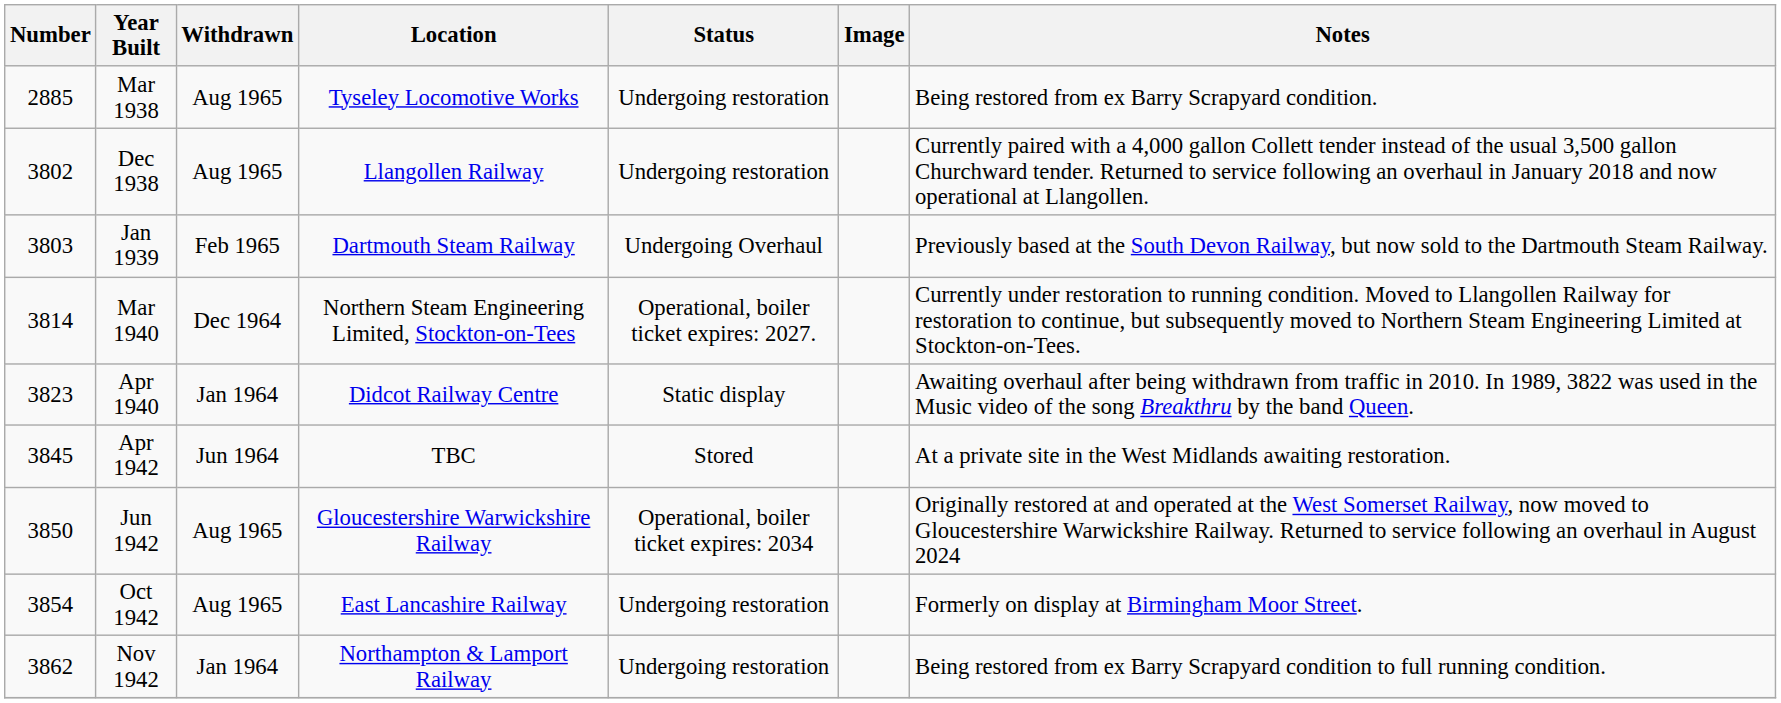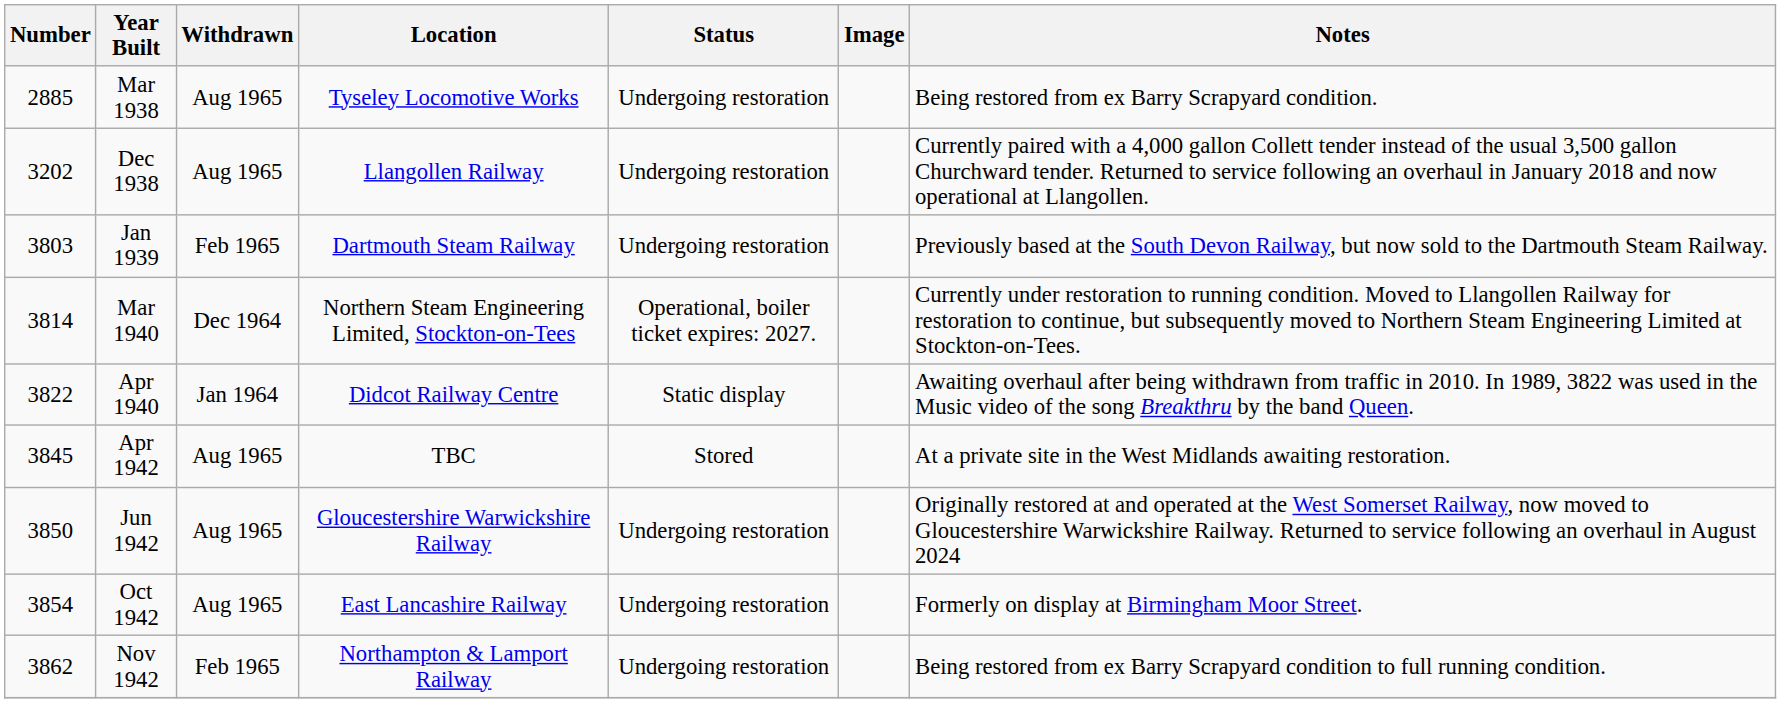 <table class="wikitable">
 <tr>
 <th>Number</th>
 <th>Year Built</th>
 <th>Withdrawn</th>
 <th>Location</th>
 <th>Status</th>
 <th>Image</th>
 <th>Notes</th>
 </tr>
 <tr>
 <td align=center>2885</td>
 <td align=center>Mar 1938</td>
 <td align=center>Aug 1965</td>
 <td align=center><a href='#'>Tyseley Locomotive Works</a></td>
 <td align=center>Undergoing restoration</td>
 <td align=center></td>
 <td align=left>Being restored from ex Barry Scrapyard condition.</td>
 </tr>
 <tr>
-<td align=center>3802</td>
+<td align=center>3202</td>
 <td align=center>Dec 1938</td>
 <td align=center>Aug 1965</td>
 <td align=center><a href='#'>Llangollen Railway</a></td>
 <td align=center>Undergoing restoration</td>
 <td align=center></td>
 <td align=left>Currently paired with a 4,000 gallon Collett tender instead of the usual 3,500 gallon Churchward tender. Returned to service following an overhaul in January 2018 and now operational at Llangollen.</td>
 </tr>
 <tr>
 <td align=center>3803</td>
 <td align=center>Jan 1939</td>
 <td align=center>Feb 1965</td>
 <td align=center><a href='#'>Dartmouth Steam Railway</a></td>
-<td align=center>Undergoing Overhaul</td>
+<td align=center>Undergoing restoration</td>
 <td align=center></td>
 <td align=left>Previously based at the <a href='#'>South Devon Railway</a>, but now sold to the Dartmouth Steam Railway.</td>
 </tr>
 <tr>
 <td align=center>3814</td>
 <td align=center>Mar 1940</td>
 <td align=center>Dec 1964</td>
 <td align=center>Northern Steam Engineering Limited, <a href='#'>Stockton-on-Tees</a></td>
 <td align=center>Operational, boiler ticket expires: 2027.</td>
 <td align=center></td>
 <td align=left>Currently under restoration to running condition. Moved to Llangollen Railway for restoration to continue, but subsequently moved to Northern Steam Engineering Limited at Stockton-on-Tees.</td>
 </tr>
 <tr>
-<td align=center>3823</td>
+<td align=center>3822</td>
 <td align=center>Apr 1940</td>
 <td align=center>Jan 1964</td>
 <td align=center><a href='#'>Didcot Railway Centre</a></td>
 <td align=center>Static display</td>
 <td align=center></td>
 <td align=left>Awaiting overhaul after being withdrawn from traffic in 2010. In 1989, 3822 was used in the Music video of the song <em><a href='#'>Breakthru</a></em> by the band <a href='#'>Queen</a>.</td>
 </tr>
 <tr>
 <td align=center>3845</td>
 <td align=center>Apr 1942</td>
-<td align=center>Jun 1964</td>
+<td align=center>Aug 1965</td>
 <td align=center>TBC</td>
 <td align=center>Stored</td>
 <td align=center></td>
 <td align=left>At a private site in the West Midlands awaiting restoration.</td>
 </tr>
 <tr>
 <td align=center>3850</td>
 <td align=center>Jun 1942</td>
 <td align=center>Aug 1965</td>
 <td align=center><a href='#'>Gloucestershire Warwickshire Railway</a></td>
-<td align=center>Operational, boiler ticket expires: 2034</td>
+<td align=center>Undergoing restoration</td>
 <td align=center></td>
 <td align=left>Originally restored at and operated at the <a href='#'>West Somerset Railway</a>, now moved to Gloucestershire Warwickshire Railway. Returned to service following an overhaul in August 2024</td>
 </tr>
 <tr>
 <td align=center>3854</td>
 <td align=center>Oct 1942</td>
 <td align=center>Aug 1965</td>
 <td align=center><a href='#'>East Lancashire Railway</a></td>
 <td align=center>Undergoing restoration</td>
 <td align=center></td>
 <td align=left>Formerly on display at <a href='#'>Birmingham Moor Street</a>.</td>
 </tr>
 <tr>
 <td align=center>3862</td>
 <td align=center>Nov 1942</td>
-<td align=center>Jan 1964</td>
+<td align=center>Feb 1965</td>
 <td align=center><a href='#'>Northampton & Lamport Railway</a></td>
 <td align=center>Undergoing restoration</td>
 <td align=center></td>
 <td align=left>Being restored from ex Barry Scrapyard condition to full running condition.</td>
 </tr>
 <tr>
 </tr>
 </table>
